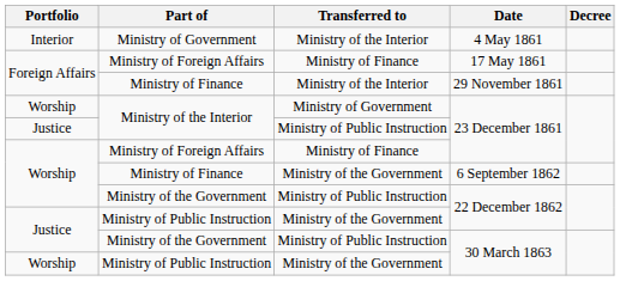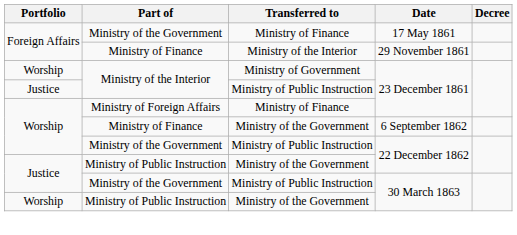 <table class="wikitable" style="text-align:center;">
 <tr>
 <th>Portfolio</th>
 <th>Part of</th>
 <th>Transferred to</th>
 <th>Date</th>
 <th>Decree</th>
 </tr>
 <tr>
-<td>Interior</td>
-<td>Ministry of Government</td>
-<td>Ministry of the Interior</td>
-<td>4 May 1861</td>
-<td></td>
-</tr>
-<tr>
 <td rowspan=2>Foreign Affairs</td>
-<td>Ministry of Foreign Affairs</td>
+<td>Ministry of the Government</td>
 <td>Ministry of Finance</td>
 <td>17 May 1861</td>
 <td></td>
 </tr>
 <tr>
 <td>Ministry of Finance</td>
 <td>Ministry of the Interior</td>
 <td>29 November 1861</td>
 <td></td>
 </tr>
 <tr>
 <td>Worship</td>
 <td rowspan=2>Ministry of the Interior</td>
 <td>Ministry of Government</td>
 <td rowspan=3>23 December 1861</td>
 <td rowspan=3></td>
 </tr>
 <tr>
 <td>Justice</td>
 <td>Ministry of Public Instruction</td>
 </tr>
 <tr>
 <td rowspan=3>Worship</td>
 <td>Ministry of Foreign Affairs</td>
 <td>Ministry of Finance</td>
 </tr>
 <tr>
 <td>Ministry of Finance</td>
 <td>Ministry of the Government</td>
 <td>6 September 1862</td>
 <td></td>
 </tr>
 <tr>
 <td>Ministry of the Government</td>
 <td>Ministry of Public Instruction</td>
 <td rowspan=2>22 December 1862</td>
 <td rowspan=2></td>
 </tr>
 <tr>
 <td rowspan=2>Justice</td>
 <td>Ministry of Public Instruction</td>
 <td>Ministry of the Government</td>
 </tr>
 <tr>
 <td>Ministry of the Government</td>
 <td>Ministry of Public Instruction</td>
 <td rowspan=2>30 March 1863</td>
 <td rowspan=2></td>
 </tr>
 <tr>
 <td>Worship</td>
 <td>Ministry of Public Instruction</td>
 <td>Ministry of the Government</td>
 </tr>
 </table>
